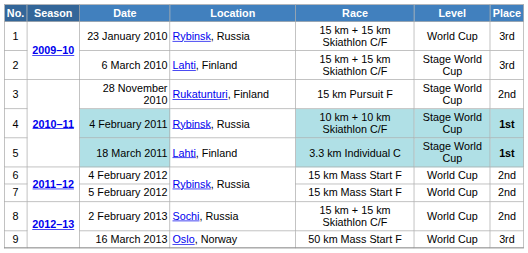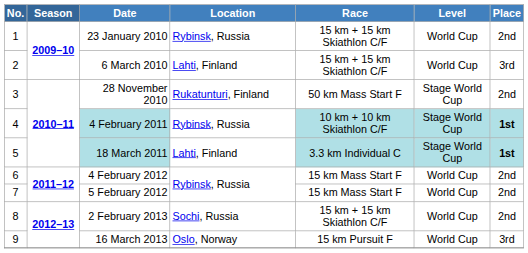 <table class="wikitable sortable" style="font-size:95%; text-align:center; border:grey solid 1px; border-collapse:collapse; background:#ffffff;">
 <tr style="background:#efefef;">
 <th style="background-color:#369; color:white;">No.</th>
 <th style="background-color:#369; color:white;">Season</th>
 <th style="background-color:#4180be; color:white; width:120px;">Date</th>
 <th style="background-color:#4180be; color:white; width:170px;">Location</th>
 <th style="background-color:#4180be; color:white; width:160px;">Race</th>
 <th style="background-color:#4180be; color:white; width:100px;">Level</th>
 <th style="background-color:#4180be; color:white;">Place</th>
 </tr>
 <tr>
 <td align=center>1</td>
 <td rowspan=2 align=center><strong> <a href='#'>2009–10</a> </strong></td>
 <td align=right>23 January 2010</td>
 <td align=left> <a href='#'>Rybinsk</a>, Russia</td>
 <td>15 km + 15 km Skiathlon C/F</td>
 <td>World Cup</td>
-<td>3rd</td>
+<td>2nd</td>
 </tr>
 <tr>
 <td align=center>2</td>
 <td align=right>6 March 2010</td>
 <td align=left> <a href='#'>Lahti</a>, Finland</td>
 <td>15 km + 15 km Skiathlon C/F</td>
-<td>Stage World Cup</td>
+<td>World Cup</td>
 <td>3rd</td>
 </tr>
 <tr>
 <td align=center>3</td>
 <td rowspan=3 align=center><strong> <a href='#'>2010–11</a> </strong></td>
 <td align=right>28 November 2010</td>
 <td align=left> <a href='#'>Rukatunturi</a>, Finland</td>
-<td>15 km Pursuit F</td>
+<td>50 km Mass Start F</td>
 <td>Stage World Cup</td>
 <td>2nd</td>
 </tr>
 <tr>
 <td align=center>4</td>
 <td bgcolor="#BOEOE6" align=right>4 February 2011</td>
 <td align=left> <a href='#'>Rybinsk</a>, Russia</td>
 <td bgcolor="#BOEOE6">10 km + 10 km Skiathlon C/F</td>
 <td bgcolor="#BOEOE6">Stage World Cup</td>
 <td bgcolor="#BOEOE6"><strong>1st</strong></td>
 </tr>
 <tr>
 <td align=center>5</td>
 <td bgcolor="#BOEOE6" align=right>18 March 2011</td>
 <td align=left> <a href='#'>Lahti</a>, Finland</td>
 <td bgcolor="#BOEOE6">3.3 km Individual C</td>
 <td bgcolor="#BOEOE6">Stage World Cup</td>
 <td bgcolor="#BOEOE6"><strong>1st</strong></td>
 </tr>
 <tr>
 <td align=center>6</td>
 <td rowspan=2 align=center><strong> <a href='#'>2011–12</a> </strong></td>
 <td align=right>4 February 2012</td>
 <td rowspan=2 align=left> <a href='#'>Rybinsk</a>, Russia</td>
 <td>15 km Mass Start F</td>
 <td>World Cup</td>
 <td>2nd</td>
 </tr>
 <tr>
 <td align=center>7</td>
 <td align=right>5 February 2012</td>
 <td>15 km Mass Start F</td>
 <td>World Cup</td>
 <td>2nd</td>
 </tr>
 <tr>
 <td align=center>8</td>
 <td rowspan=2 align=center><strong> <a href='#'>2012–13</a> </strong></td>
 <td align=right>2 February 2013</td>
 <td align=left> <a href='#'>Sochi</a>, Russia</td>
 <td>15 km + 15 km Skiathlon C/F</td>
 <td>World Cup</td>
 <td>2nd</td>
 </tr>
 <tr>
 <td align=center>9</td>
 <td align=right>16 March 2013</td>
 <td align=left> <a href='#'>Oslo</a>, Norway</td>
-<td>50 km Mass Start F</td>
+<td>15 km Pursuit F</td>
 <td>World Cup</td>
 <td>3rd</td>
 </tr>
 <tr>
 </tr>
 </table>
